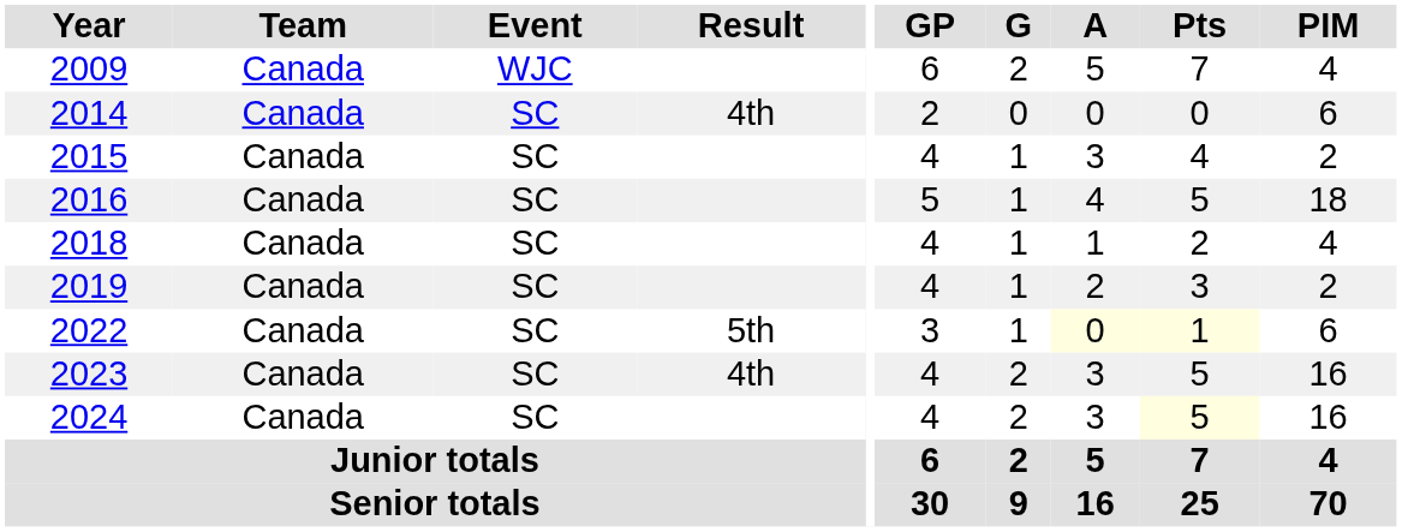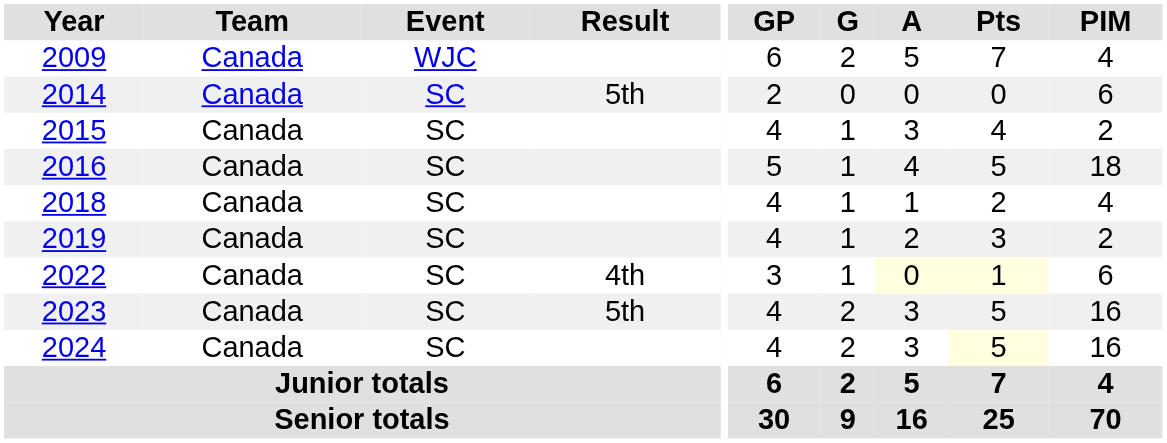 <table border="0" cellpadding="1" cellspacing="0" ID="Table3" style="text-align:center; width:40em">
 <tr ALIGN="center" bgcolor="#e0e0e0">
 <th>Year</th>
 <th>Team</th>
 <th>Event</th>
 <th>Result</th>
 <th rowspan="99" bgcolor="#ffffff"></th>
 <th>GP</th>
 <th>G</th>
 <th>A</th>
 <th>Pts</th>
 <th>PIM</th>
 </tr>
 <tr>
 <td><a href='#'>2009</a></td>
 <td><a href='#'>Canada</a></td>
 <td><a href='#'>WJC</a></td>
 <td></td>
 <td>6</td>
 <td>2</td>
 <td>5</td>
 <td>7</td>
 <td>4</td>
 </tr>
 <tr bgcolor="#f0f0f0">
 <td><a href='#'>2014</a></td>
 <td><a href='#'>Canada</a></td>
 <td><a href='#'>SC</a></td>
-<td>4th</td>
+<td>5th</td>
 <td>2</td>
 <td>0</td>
 <td>0</td>
 <td>0</td>
 <td>6</td>
 </tr>
 <tr>
 <td><a href='#'>2015</a></td>
 <td>Canada</td>
 <td>SC</td>
 <td></td>
 <td>4</td>
 <td>1</td>
 <td>3</td>
 <td>4</td>
 <td>2</td>
 </tr>
 <tr bgcolor="#f0f0f0">
 <td><a href='#'>2016</a></td>
 <td>Canada</td>
 <td>SC</td>
 <td></td>
 <td>5</td>
 <td>1</td>
 <td>4</td>
 <td>5</td>
 <td>18</td>
 </tr>
 <tr>
 <td><a href='#'>2018</a></td>
 <td>Canada</td>
 <td>SC</td>
 <td></td>
 <td>4</td>
 <td>1</td>
 <td>1</td>
 <td>2</td>
 <td>4</td>
 </tr>
 <tr bgcolor="#f0f0f0">
 <td><a href='#'>2019</a></td>
 <td>Canada</td>
 <td>SC</td>
 <td></td>
 <td>4</td>
 <td>1</td>
 <td>2</td>
 <td>3</td>
 <td>2</td>
 </tr>
 <tr>
 <td><a href='#'>2022</a></td>
 <td>Canada</td>
 <td>SC</td>
-<td>5th</td>
+<td>4th</td>
 <td>3</td>
 <td>1</td>
 <td style="background: lightyellow;">0</td>
 <td style="background: lightyellow;">1</td>
 <td>6</td>
 </tr>
 <tr bgcolor="#f0f0f0">
 <td><a href='#'>2023</a></td>
 <td>Canada</td>
 <td>SC</td>
-<td>4th</td>
+<td>5th</td>
 <td>4</td>
 <td>2</td>
 <td>3</td>
 <td>5</td>
 <td>16</td>
 </tr>
 <tr>
 <td><a href='#'>2024</a></td>
 <td>Canada</td>
 <td>SC</td>
 <td></td>
 <td>4</td>
 <td>2</td>
 <td>3</td>
 <td style="background: lightyellow;">5</td>
 <td>16</td>
 </tr>
 <tr ALIGN="center" bgcolor="#e0e0e0">
 <th colspan=4>Junior totals</th>
 <th>6</th>
 <th>2</th>
 <th>5</th>
 <th>7</th>
 <th>4</th>
 </tr>
 <tr ALIGN="center" bgcolor="#e0e0e0">
 <th colspan=4>Senior totals</th>
 <th>30</th>
 <th>9</th>
 <th>16</th>
 <th>25</th>
 <th>70</th>
 </tr>
 </table>
